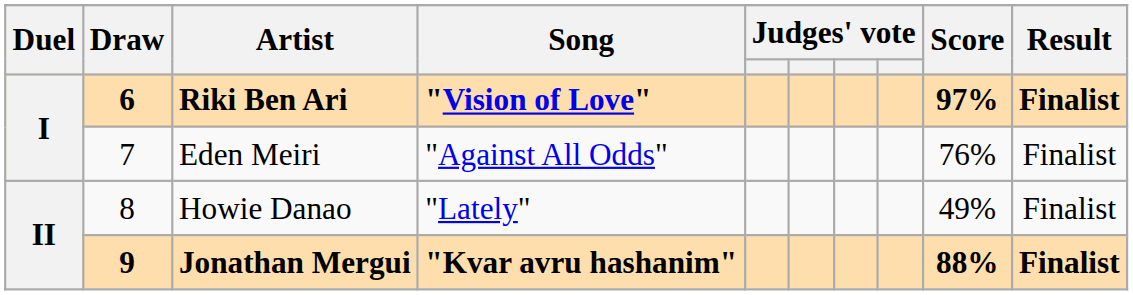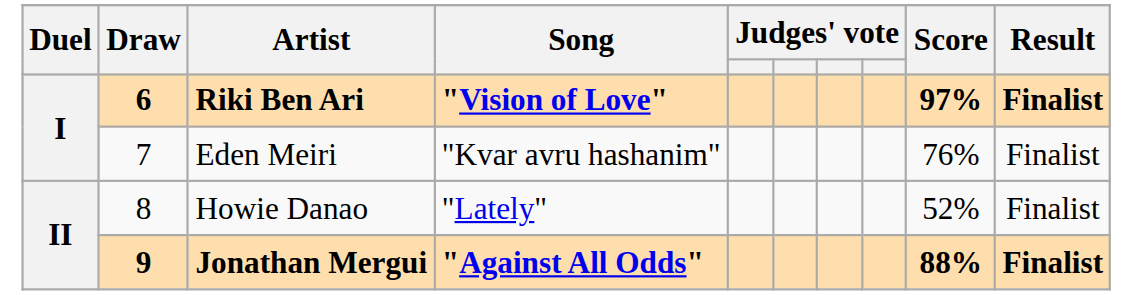 <table class="sortable wikitable" style="margin: 1em auto 1em auto; text-align:center; font-size:90%; line-height:18px;">
 <tr>
 </tr>
 <tr>
 <th rowspan="2" class="unsortable">Duel</th>
 <th rowspan="2">Draw</th>
 <th rowspan="2">Artist</th>
 <th rowspan="2">Song</th>
 <th colspan="4" class="unsortable">Judges' vote</th>
 <th rowspan="2">Score</th>
 <th rowspan="2">Result</th>
 </tr>
 <tr>
 <th class="unsortable"></th>
 <th class="unsortable"></th>
 <th class="unsortable"></th>
 <th class="unsortable"></th>
 </tr>
 <tr style="font-weight:bold; background:#FFDEAD;">
 <th rowspan="2">I</th>
 <td>6</td>
 <td align="left">Riki Ben Ari</td>
 <td align="left">"<a href='#'>Vision of Love</a>"</td>
 <td></td>
 <td></td>
 <td></td>
 <td></td>
 <td>97%</td>
 <td>Finalist</td>
 </tr>
 <tr>
 <td>7</td>
 <td align="left">Eden Meiri</td>
-<td align="left">"<a href='#'>Against All Odds</a>"</td>
+<td align="left">"Kvar avru hashanim"</td>
 <td></td>
 <td></td>
 <td></td>
 <td></td>
 <td>76%</td>
 <td>Finalist</td>
 </tr>
 <tr>
 <th rowspan="2">II</th>
 <td>8</td>
 <td align="left">Howie Danao</td>
 <td align="left">"<a href='#'>Lately</a>"</td>
 <td></td>
 <td></td>
 <td></td>
 <td></td>
-<td>49%</td>
+<td>52%</td>
 <td>Finalist</td>
 </tr>
 <tr style="font-weight:bold; background:#FFDEAD;">
 <td>9</td>
 <td align="left">Jonathan Mergui</td>
-<td align="left">"Kvar avru hashanim"</td>
+<td align="left">"<a href='#'>Against All Odds</a>"</td>
 <td></td>
 <td></td>
 <td></td>
 <td></td>
 <td>88%</td>
 <td>Finalist</td>
 </tr>
 </table>
